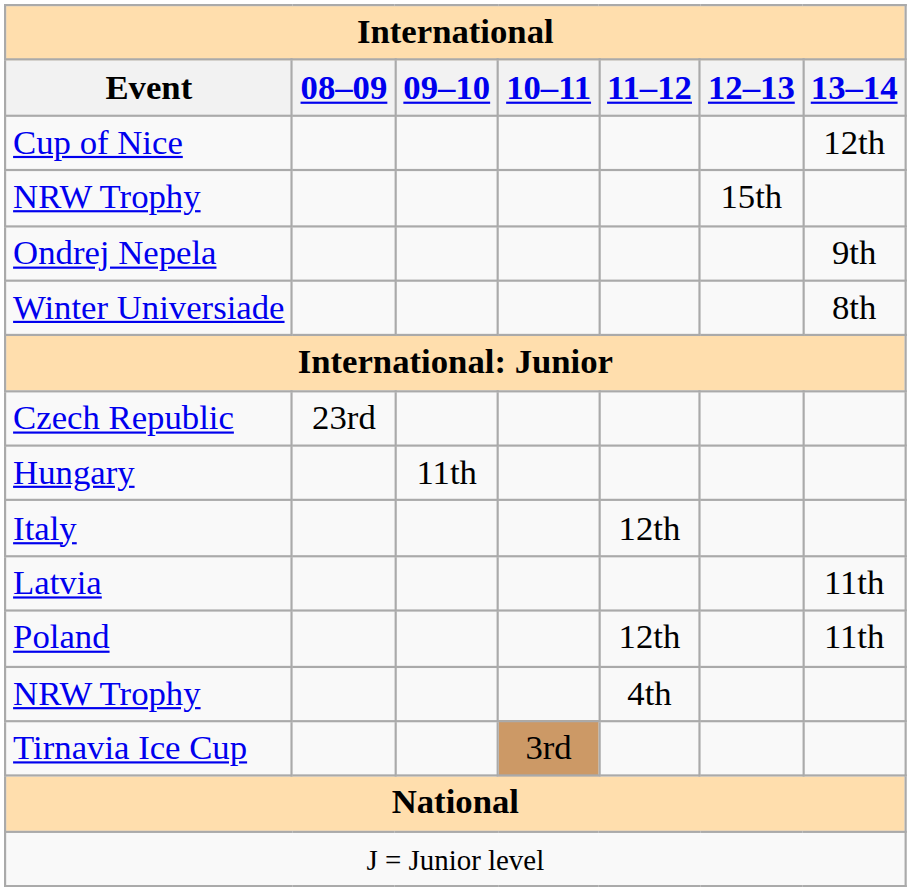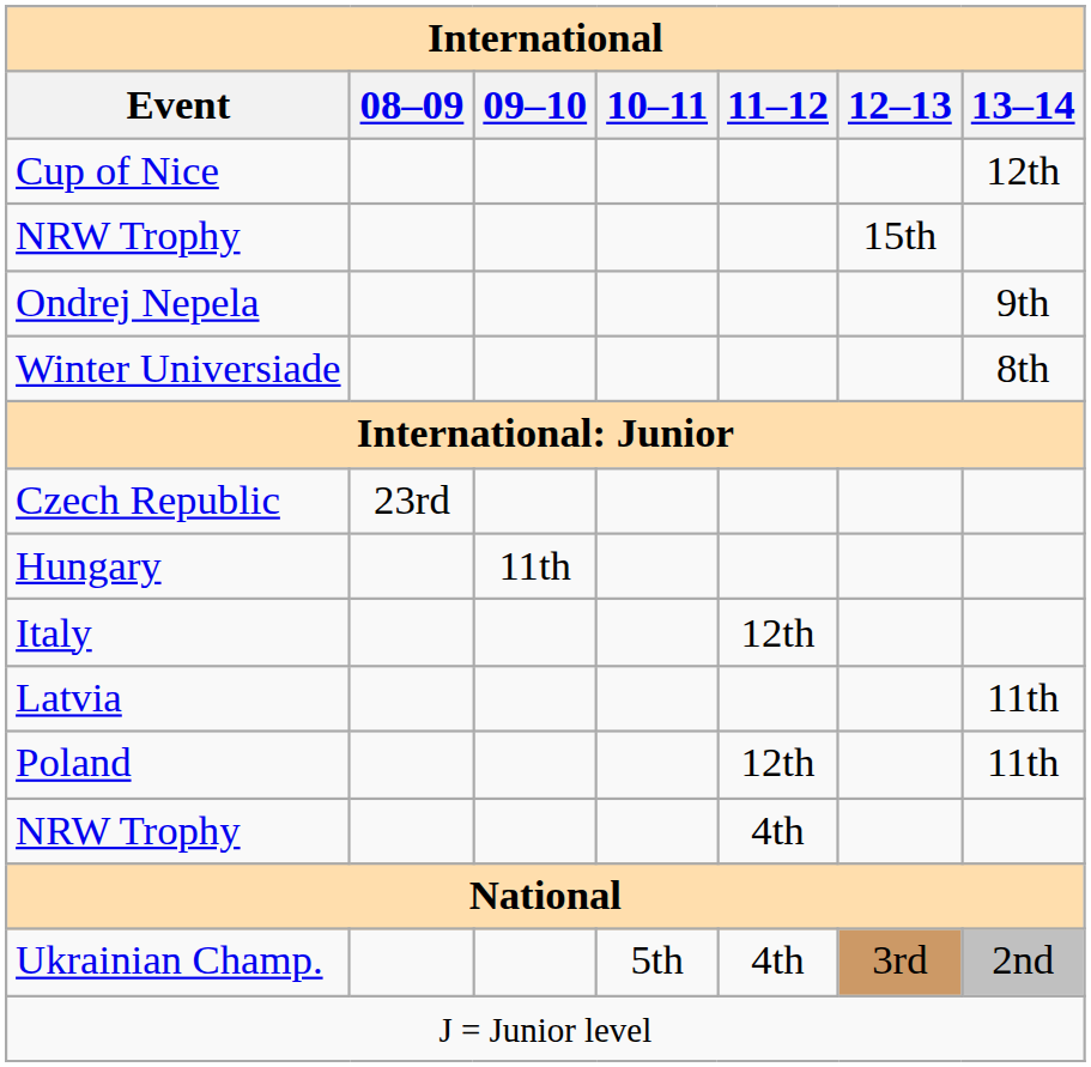 <table class="wikitable" style="text-align:center">
 <tr>
 <th style="background-color: #ffdead; " colspan=7 align=center>International</th>
 </tr>
 <tr>
 <th>Event</th>
 <th><a href='#'>08–09</a></th>
 <th><a href='#'>09–10</a></th>
 <th><a href='#'>10–11</a></th>
 <th><a href='#'>11–12</a></th>
 <th><a href='#'>12–13</a></th>
 <th><a href='#'>13–14</a></th>
 </tr>
 <tr>
 <td align=left><a href='#'>Cup of Nice</a></td>
 <td></td>
 <td></td>
 <td></td>
 <td></td>
 <td></td>
 <td>12th</td>
 </tr>
 <tr>
 <td align=left><a href='#'>NRW Trophy</a></td>
 <td></td>
 <td></td>
 <td></td>
 <td></td>
 <td>15th</td>
 <td></td>
 </tr>
 <tr>
 <td align=left><a href='#'>Ondrej Nepela</a></td>
 <td></td>
 <td></td>
 <td></td>
 <td></td>
 <td></td>
 <td>9th</td>
 </tr>
 <tr>
 <td align=left><a href='#'>Winter Universiade</a></td>
 <td></td>
 <td></td>
 <td></td>
 <td></td>
 <td></td>
 <td>8th</td>
 </tr>
 <tr>
 <th style="background-color: #ffdead; " colspan=7 align=center>International: Junior</th>
 </tr>
 <tr>
 <td align=left> <a href='#'>Czech Republic</a></td>
 <td>23rd</td>
 <td></td>
 <td></td>
 <td></td>
 <td></td>
 <td></td>
 </tr>
 <tr>
 <td align=left> <a href='#'>Hungary</a></td>
 <td></td>
 <td>11th</td>
 <td></td>
 <td></td>
 <td></td>
 <td></td>
 </tr>
 <tr>
 <td align=left> <a href='#'>Italy</a></td>
 <td></td>
 <td></td>
 <td></td>
 <td>12th</td>
 <td></td>
 <td></td>
 </tr>
 <tr>
 <td align=left> <a href='#'>Latvia</a></td>
 <td></td>
 <td></td>
 <td></td>
 <td></td>
 <td></td>
 <td>11th</td>
 </tr>
 <tr>
 <td align=left> <a href='#'>Poland</a></td>
 <td></td>
 <td></td>
 <td></td>
 <td>12th</td>
 <td></td>
 <td>11th</td>
 </tr>
 <tr>
 <td align=left><a href='#'>NRW Trophy</a></td>
 <td></td>
 <td></td>
 <td></td>
 <td>4th</td>
 <td></td>
 <td></td>
 </tr>
 <tr>
-<td align=left><a href='#'>Tirnavia Ice Cup</a></td>
+<th style="background-color: #ffdead; " colspan=7 align=center>National</th>
+</tr>
+<tr>
+<td align=left><a href='#'>Ukrainian Champ.</a></td>
 <td></td>
 <td></td>
+<td>5th</td>
+<td>4th</td>
 <td bgcolor=cc9966>3rd</td>
-<td></td>
-<td></td>
-<td></td>
-</tr>
-<tr>
-<th style="background-color: #ffdead; " colspan=7 align=center>National</th>
+<td bgcolor=silver>2nd</td>
 </tr>
 <tr>
 <td colspan=7 align=center><small> J = Junior level </small></td>
 </tr>
 </table>
